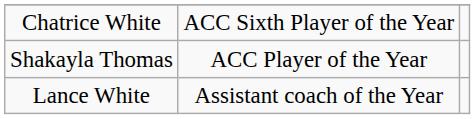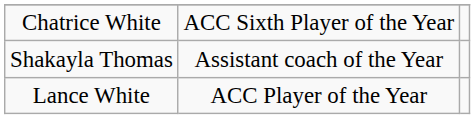 <table class="wikitable sortable sortable" style="text-align: center">
 <tr align=center>
 </tr>
 <tr>
 <td>Chatrice White</td>
 <td>ACC Sixth Player of the Year</td>
 <td></td>
 </tr>
 <tr>
 <td>Shakayla Thomas</td>
-<td>ACC Player of the Year</td>
+<td>Assistant coach of the Year</td>
 <td></td>
 </tr>
 <tr>
 <td>Lance White</td>
-<td>Assistant coach of the Year</td>
+<td>ACC Player of the Year</td>
 <td></td>
 </tr>
 </table>
